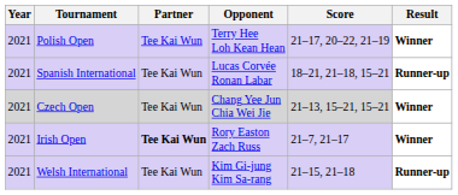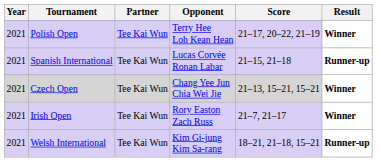 <table class="sortable wikitable" style="font-size: 90%;">
 <tr>
 <th>Year</th>
 <th>Tournament</th>
 <th>Partner</th>
 <th>Opponent</th>
 <th>Score</th>
 <th>Result</th>
 </tr>
 <tr bgcolor="#D8CEF6">
 <td align="center">2021</td>
 <td align="left"><a href='#'>Polish Open</a></td>
 <td align="left"> <a href='#'>Tee Kai Wun</a></td>
 <td align="left"> <a href='#'>Terry Hee</a><br> <a href='#'>Loh Kean Hean</a></td>
 <td align="left">21–17, 20–22, 21–19</td>
 <td style="text-align:left; background:white"> <strong>Winner</strong></td>
 </tr>
 <tr style="background:#D8CEF6">
 <td align="center">2021</td>
 <td align="left"><a href='#'>Spanish International</a></td>
 <td align="left"> Tee Kai Wun</td>
 <td align="left"> <a href='#'>Lucas Corvée</a><br> <a href='#'>Ronan Labar</a></td>
-<td align="left">18–21, 21–18, 15–21</td>
+<td align="left">21–15, 21–18</td>
 <td style="text-align:left; background:white"> <strong>Runner-up</strong></td>
 </tr>
 <tr style="background:#D5D5D5">
 <td align="center">2021</td>
 <td align="left"><a href='#'>Czech Open</a></td>
 <td align="left"> Tee Kai Wun</td>
 <td align="left"> <a href='#'>Chang Yee Jun</a><br> <a href='#'>Chia Wei Jie</a></td>
 <td align="left">21–13, 15–21, 15–21</td>
 <td style="text-align:left; background:white"> <strong>Winner</strong></td>
 </tr>
 <tr style="background:#D8CEF6">
 <td align="center">2021</td>
 <td align="left"><a href='#'>Irish Open</a></td>
-<td align="left"><strong> Tee Kai Wun</strong></td>
+<td align="left"> Tee Kai Wun</td>
 <td align="left"> <a href='#'>Rory Easton</a> <br> <a href='#'>Zach Russ</a></td>
 <td align="left">21–7, 21–17</td>
 <td style="text-align:left; background:white"> <strong>Winner</strong></td>
 </tr>
 <tr style="background:#D8CEF6">
 <td align="center">2021</td>
 <td align="left"><a href='#'>Welsh International</a></td>
 <td align="left"> Tee Kai Wun</td>
 <td align="left"> <a href='#'>Kim Gi-jung</a> <br> <a href='#'>Kim Sa-rang</a></td>
-<td align="left">21–15, 21–18</td>
+<td align="left">18–21, 21–18, 15–21</td>
 <td style="text-align:left; background:white"> <strong>Runner-up</strong></td>
 </tr>
 </table>
